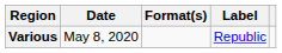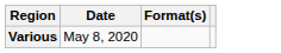 <table class="wikitable plainrowheaders">
 <tr>
 <th scope="col">Region</th>
 <th scope="col">Date</th>
 <th scope="col">Format(s)</th>
-<th scope="col">Label</th>
 <th scope="col"></th>
 </tr>
 <tr>
 <th scope="row">Various</th>
 <td>May 8, 2020</td>
 <td></td>
-<td><a href='#'>Republic</a></td>
 <td style="text-align:center;"></td>
 </tr>
 </table>
